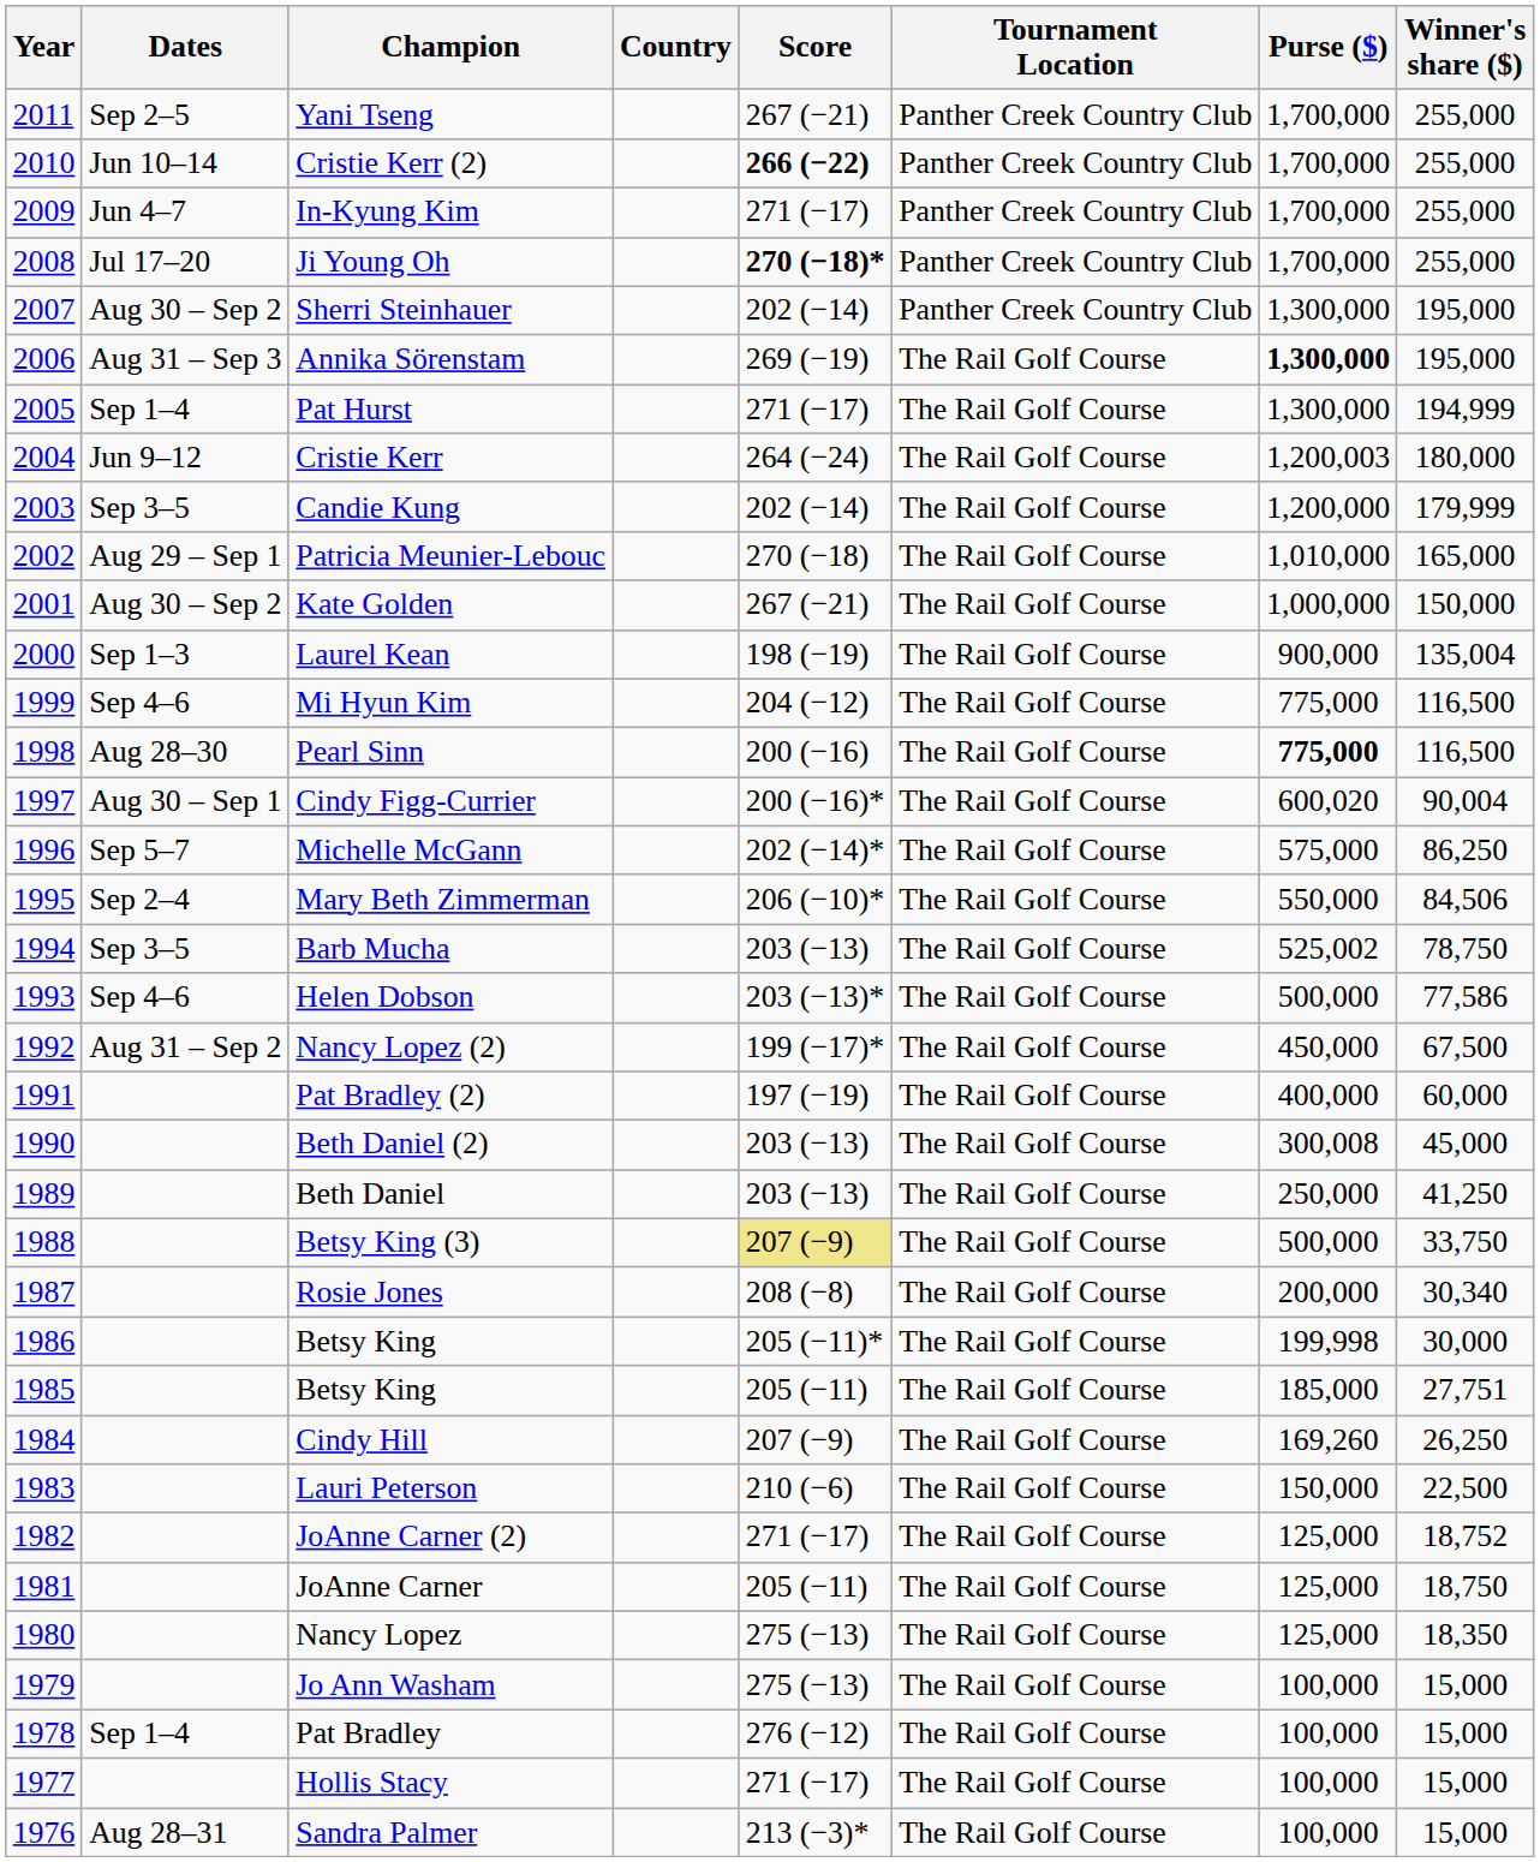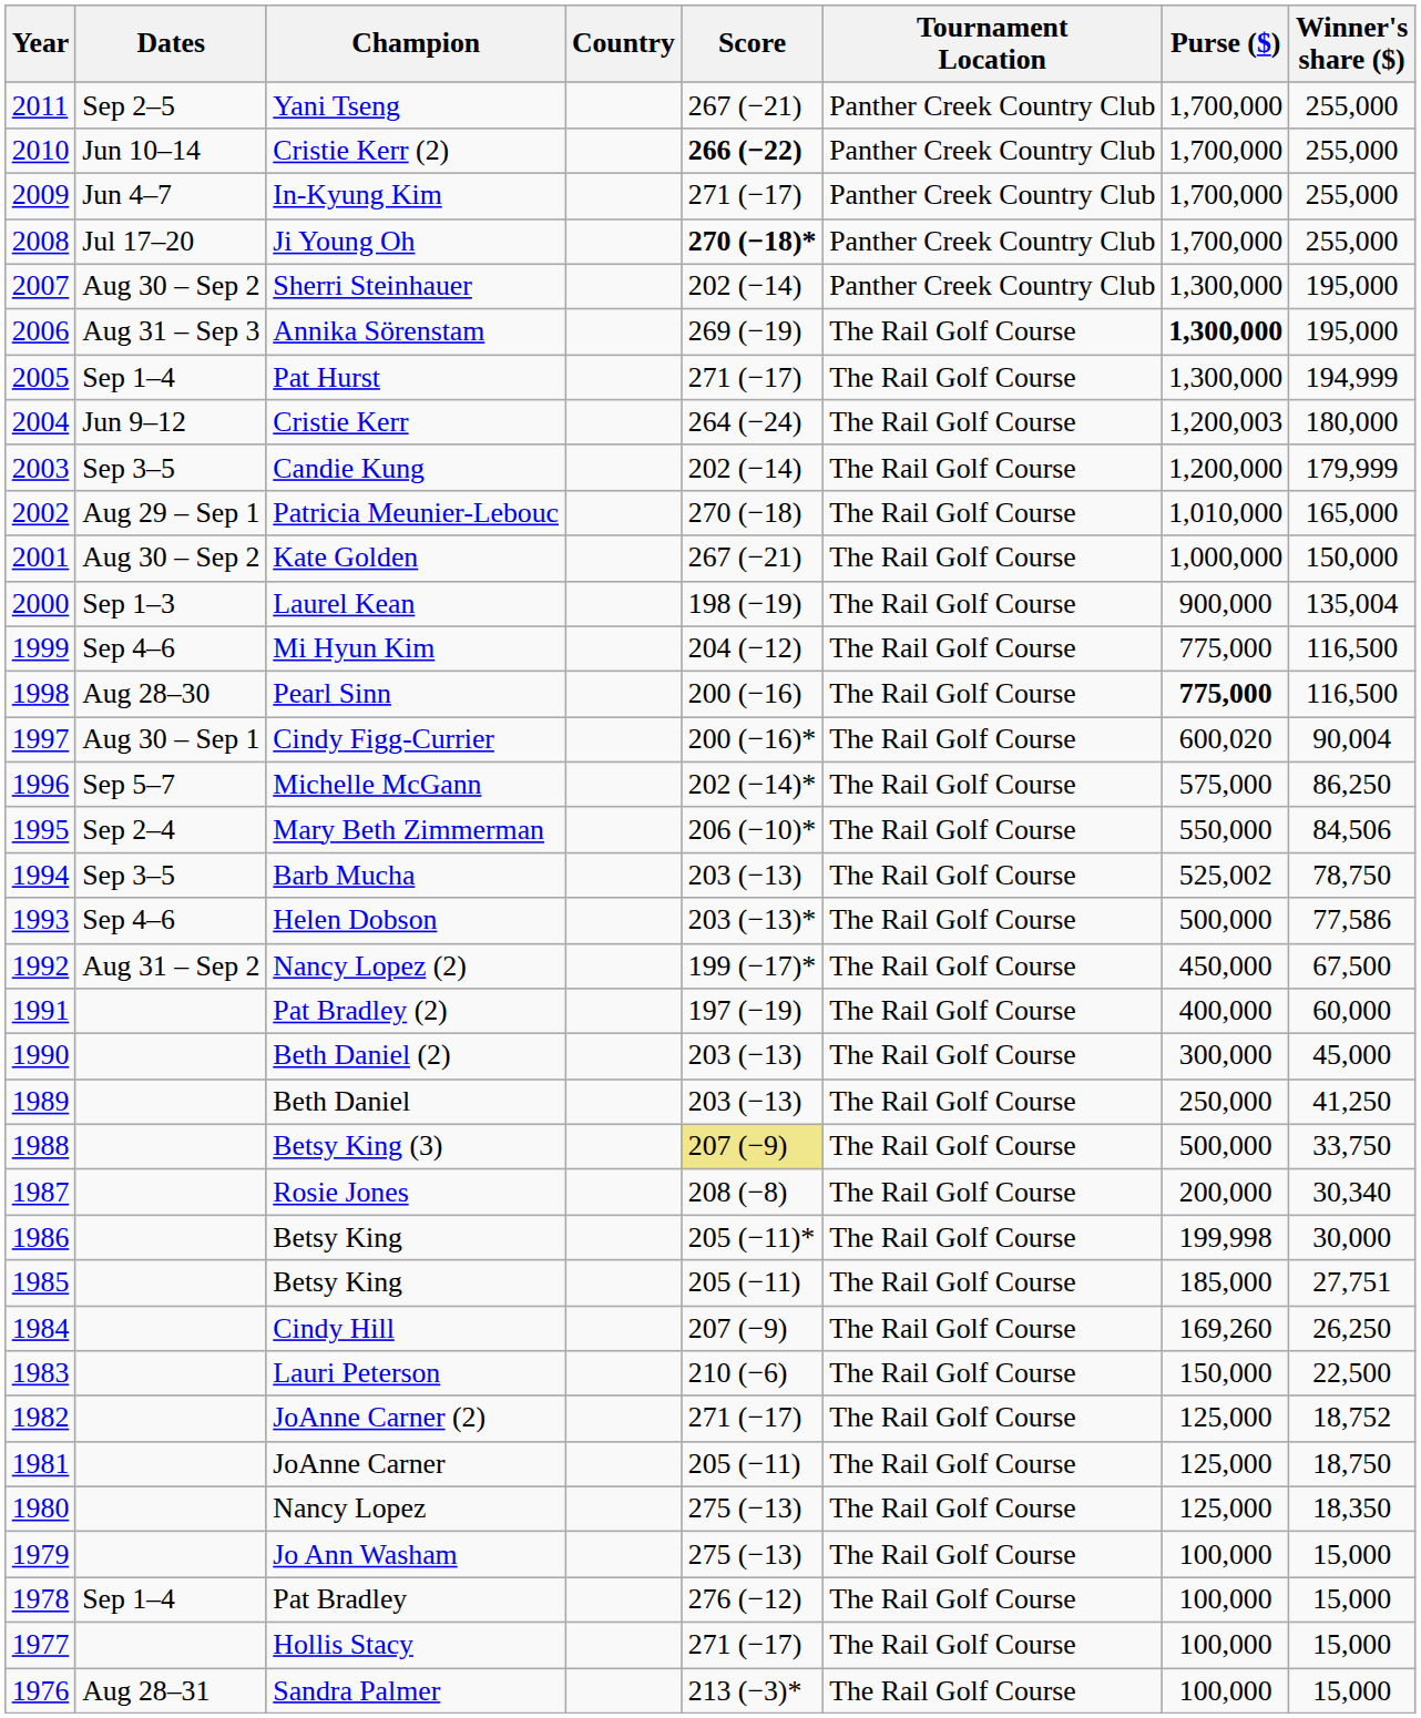 <table class="wikitable">
 <tr>
 <th>Year</th>
 <th>Dates</th>
 <th>Champion</th>
 <th>Country</th>
 <th>Score</th>
 <th>Tournament<br>Location</th>
 <th>Purse (<a href='#'>$</a>)</th>
 <th>Winner's<br>share ($)</th>
 </tr>
 <tr>
 <td><a href='#'>2011</a></td>
 <td>Sep 2–5</td>
 <td><a href='#'>Yani Tseng</a></td>
 <td></td>
 <td>267 (−21)</td>
 <td>Panther Creek Country Club</td>
 <td align=center>1,700,000</td>
 <td align=center>255,000</td>
 </tr>
 <tr>
 <td><a href='#'>2010</a></td>
 <td>Jun 10–14</td>
 <td><a href='#'>Cristie Kerr</a> (2)</td>
 <td></td>
 <td><strong>266 (−22)</strong></td>
 <td>Panther Creek Country Club</td>
 <td align=center>1,700,000</td>
 <td align=center>255,000</td>
 </tr>
 <tr>
 <td><a href='#'>2009</a></td>
 <td>Jun 4–7</td>
 <td><a href='#'>In-Kyung Kim</a></td>
 <td></td>
 <td>271 (−17)</td>
 <td>Panther Creek Country Club</td>
 <td align=center>1,700,000</td>
 <td align=center>255,000</td>
 </tr>
 <tr>
 <td><a href='#'>2008</a></td>
 <td>Jul 17–20</td>
 <td><a href='#'>Ji Young Oh</a></td>
 <td></td>
 <td><strong>270 (−18)*</strong></td>
 <td>Panther Creek Country Club</td>
 <td align=center>1,700,000</td>
 <td align=center>255,000</td>
 </tr>
 <tr>
 <td><a href='#'>2007</a></td>
 <td>Aug 30 – Sep 2</td>
 <td><a href='#'>Sherri Steinhauer</a></td>
 <td></td>
 <td>202 (−14)</td>
 <td>Panther Creek Country Club</td>
 <td align=center>1,300,000</td>
 <td align=center>195,000</td>
 </tr>
 <tr>
 <td><a href='#'>2006</a></td>
 <td>Aug 31 – Sep 3</td>
 <td><a href='#'>Annika Sörenstam</a></td>
 <td></td>
 <td>269 (−19)</td>
 <td>The Rail Golf Course</td>
 <td align=center><strong>1,300,000</strong></td>
 <td align=center>195,000</td>
 </tr>
 <tr>
 <td><a href='#'>2005</a></td>
 <td>Sep 1–4</td>
 <td><a href='#'>Pat Hurst</a></td>
 <td></td>
 <td>271 (−17)</td>
 <td>The Rail Golf Course</td>
 <td align=center>1,300,000</td>
 <td align=center>194,999</td>
 </tr>
 <tr>
 <td><a href='#'>2004</a></td>
 <td>Jun 9–12</td>
 <td><a href='#'>Cristie Kerr</a></td>
 <td></td>
 <td>264 (−24)</td>
 <td>The Rail Golf Course</td>
 <td align=center>1,200,003</td>
 <td align=center>180,000</td>
 </tr>
 <tr>
 <td><a href='#'>2003</a></td>
 <td>Sep 3–5</td>
 <td><a href='#'>Candie Kung</a></td>
 <td></td>
 <td>202 (−14)</td>
 <td>The Rail Golf Course</td>
 <td align=center>1,200,000</td>
 <td align=center>179,999</td>
 </tr>
 <tr>
 <td><a href='#'>2002</a></td>
 <td>Aug 29 – Sep 1</td>
 <td><a href='#'>Patricia Meunier-Lebouc</a></td>
 <td></td>
 <td>270 (−18)</td>
 <td>The Rail Golf Course</td>
 <td align=center>1,010,000</td>
 <td align=center>165,000</td>
 </tr>
 <tr>
 <td><a href='#'>2001</a></td>
 <td>Aug 30 – Sep 2</td>
 <td><a href='#'>Kate Golden</a></td>
 <td></td>
 <td>267 (−21)</td>
 <td>The Rail Golf Course</td>
 <td align=center>1,000,000</td>
 <td align=center>150,000</td>
 </tr>
 <tr>
 <td><a href='#'>2000</a></td>
 <td>Sep 1–3</td>
 <td><a href='#'>Laurel Kean</a></td>
 <td></td>
 <td>198 (−19)</td>
 <td>The Rail Golf Course</td>
 <td align=center>900,000</td>
 <td align=center>135,004</td>
 </tr>
 <tr>
 <td><a href='#'>1999</a></td>
 <td>Sep 4–6</td>
 <td><a href='#'>Mi Hyun Kim</a></td>
 <td></td>
 <td>204 (−12)</td>
 <td>The Rail Golf Course</td>
 <td align=center>775,000</td>
 <td align=center>116,500</td>
 </tr>
 <tr>
 <td><a href='#'>1998</a></td>
 <td>Aug 28–30</td>
 <td><a href='#'>Pearl Sinn</a></td>
 <td></td>
 <td>200 (−16)</td>
 <td>The Rail Golf Course</td>
 <td align=center><strong>775,000</strong></td>
 <td align=center>116,500</td>
 </tr>
 <tr>
 <td><a href='#'>1997</a></td>
 <td>Aug 30 – Sep 1</td>
 <td><a href='#'>Cindy Figg-Currier</a></td>
 <td></td>
 <td>200 (−16)*</td>
 <td>The Rail Golf Course</td>
 <td align=center>600,020</td>
 <td align=center>90,004</td>
 </tr>
 <tr>
 <td><a href='#'>1996</a></td>
 <td>Sep 5–7</td>
 <td><a href='#'>Michelle McGann</a></td>
 <td></td>
 <td>202 (−14)*</td>
 <td>The Rail Golf Course</td>
 <td align=center>575,000</td>
 <td align=center>86,250</td>
 </tr>
 <tr>
 <td><a href='#'>1995</a></td>
 <td>Sep 2–4</td>
 <td><a href='#'>Mary Beth Zimmerman</a></td>
 <td></td>
 <td>206 (−10)*</td>
 <td>The Rail Golf Course</td>
 <td align=center>550,000</td>
 <td align=center>84,506</td>
 </tr>
 <tr>
 <td><a href='#'>1994</a></td>
 <td>Sep 3–5</td>
 <td><a href='#'>Barb Mucha</a></td>
 <td></td>
 <td>203 (−13)</td>
 <td>The Rail Golf Course</td>
 <td align=center>525,002</td>
 <td align=center>78,750</td>
 </tr>
 <tr>
 <td><a href='#'>1993</a></td>
 <td>Sep 4–6</td>
 <td><a href='#'>Helen Dobson</a></td>
 <td></td>
 <td>203 (−13)*</td>
 <td>The Rail Golf Course</td>
 <td align=center>500,000</td>
 <td align=center>77,586</td>
 </tr>
 <tr>
 <td><a href='#'>1992</a></td>
 <td>Aug 31 – Sep 2</td>
 <td><a href='#'>Nancy Lopez</a> (2)</td>
 <td></td>
 <td>199 (−17)*</td>
 <td>The Rail Golf Course</td>
 <td align=center>450,000</td>
 <td align=center>67,500</td>
 </tr>
 <tr>
 <td><a href='#'>1991</a></td>
 <td></td>
 <td><a href='#'>Pat Bradley</a> (2)</td>
 <td></td>
 <td>197 (−19)</td>
 <td>The Rail Golf Course</td>
 <td align=center>400,000</td>
 <td align=center>60,000</td>
 </tr>
 <tr>
 <td><a href='#'>1990</a></td>
 <td></td>
 <td><a href='#'>Beth Daniel</a> (2)</td>
 <td></td>
 <td>203 (−13)</td>
 <td>The Rail Golf Course</td>
-<td align=center>300,008</td>
+<td align=center>300,000</td>
 <td align=center>45,000</td>
 </tr>
 <tr>
 <td><a href='#'>1989</a></td>
 <td></td>
 <td>Beth Daniel</td>
 <td></td>
 <td>203 (−13)</td>
 <td>The Rail Golf Course</td>
 <td align=center>250,000</td>
 <td align=center>41,250</td>
 </tr>
 <tr>
 <td><a href='#'>1988</a></td>
 <td></td>
 <td><a href='#'>Betsy King</a> (3)</td>
 <td></td>
 <td style="background: khaki;">207 (−9)</td>
 <td>The Rail Golf Course</td>
 <td align=center>500,000</td>
 <td align=center>33,750</td>
 </tr>
 <tr>
 <td><a href='#'>1987</a></td>
 <td></td>
 <td><a href='#'>Rosie Jones</a></td>
 <td></td>
 <td>208 (−8)</td>
 <td>The Rail Golf Course</td>
 <td align=center>200,000</td>
 <td align=center>30,340</td>
 </tr>
 <tr>
 <td><a href='#'>1986</a></td>
 <td></td>
 <td>Betsy King</td>
 <td></td>
 <td>205 (−11)*</td>
 <td>The Rail Golf Course</td>
 <td align=center>199,998</td>
 <td align=center>30,000</td>
 </tr>
 <tr>
 <td><a href='#'>1985</a></td>
 <td></td>
 <td>Betsy King</td>
 <td></td>
 <td>205 (−11)</td>
 <td>The Rail Golf Course</td>
 <td align=center>185,000</td>
 <td align=center>27,751</td>
 </tr>
 <tr>
 <td><a href='#'>1984</a></td>
 <td></td>
 <td><a href='#'>Cindy Hill</a></td>
 <td></td>
 <td>207 (−9)</td>
 <td>The Rail Golf Course</td>
 <td align=center>169,260</td>
 <td align=center>26,250</td>
 </tr>
 <tr>
 <td><a href='#'>1983</a></td>
 <td></td>
 <td><a href='#'>Lauri Peterson</a></td>
 <td></td>
 <td>210 (−6)</td>
 <td>The Rail Golf Course</td>
 <td align=center>150,000</td>
 <td align=center>22,500</td>
 </tr>
 <tr>
 <td><a href='#'>1982</a></td>
 <td></td>
 <td><a href='#'>JoAnne Carner</a> (2)</td>
 <td></td>
 <td>271 (−17)</td>
 <td>The Rail Golf Course</td>
 <td align=center>125,000</td>
 <td align=center>18,752</td>
 </tr>
 <tr>
 <td><a href='#'>1981</a></td>
 <td></td>
 <td>JoAnne Carner</td>
 <td></td>
 <td>205 (−11)</td>
 <td>The Rail Golf Course</td>
 <td align=center>125,000</td>
 <td align=center>18,750</td>
 </tr>
 <tr>
 <td><a href='#'>1980</a></td>
 <td></td>
 <td>Nancy Lopez</td>
 <td></td>
 <td>275 (−13)</td>
 <td>The Rail Golf Course</td>
 <td align=center>125,000</td>
 <td align=center>18,350</td>
 </tr>
 <tr>
 <td><a href='#'>1979</a></td>
 <td></td>
 <td><a href='#'>Jo Ann Washam</a></td>
 <td></td>
 <td>275 (−13)</td>
 <td>The Rail Golf Course</td>
 <td align=center>100,000</td>
 <td align=center>15,000</td>
 </tr>
 <tr>
 <td><a href='#'>1978</a></td>
 <td>Sep 1–4</td>
 <td>Pat Bradley</td>
 <td></td>
 <td>276 (−12)</td>
 <td>The Rail Golf Course</td>
 <td align=center>100,000</td>
 <td align=center>15,000</td>
 </tr>
 <tr>
 <td><a href='#'>1977</a></td>
 <td></td>
 <td><a href='#'>Hollis Stacy</a></td>
 <td></td>
 <td>271 (−17)</td>
 <td>The Rail Golf Course</td>
 <td align=center>100,000</td>
 <td align=center>15,000</td>
 </tr>
 <tr>
 <td><a href='#'>1976</a></td>
 <td>Aug 28–31</td>
 <td><a href='#'>Sandra Palmer</a></td>
 <td></td>
 <td>213 (−3)*</td>
 <td>The Rail Golf Course</td>
 <td align=center>100,000</td>
 <td align=center>15,000</td>
 </tr>
 </table>
